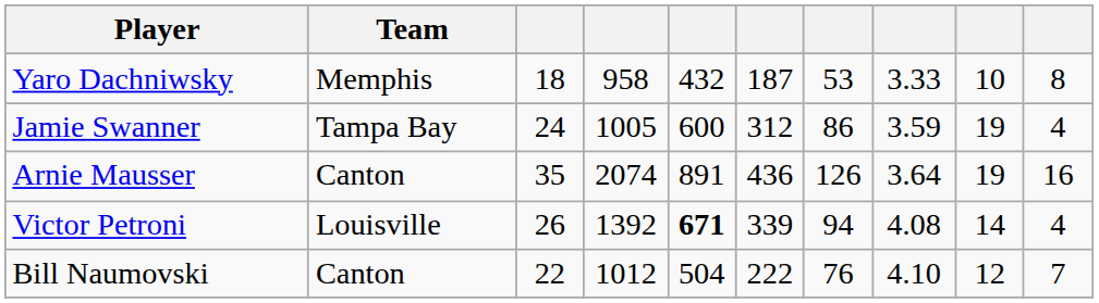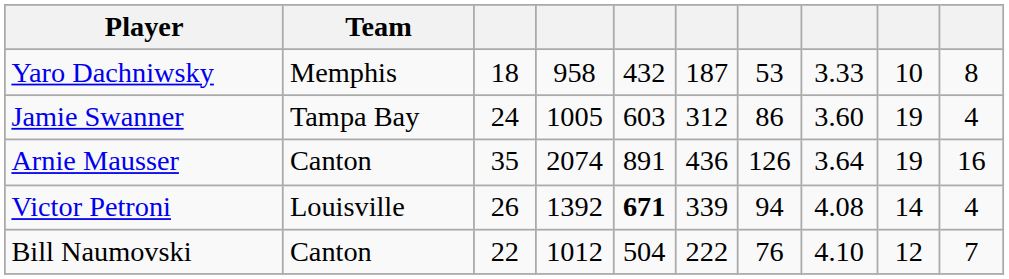 <table class="wikitable">
 <tr>
 <th width=150>Player</th>
 <th width=100>Team</th>
 <th width=28></th>
 <th width=36></th>
 <th width=28></th>
 <th width=28></th>
 <th width=28></th>
 <th width=36></th>
 <th width=28></th>
 <th width=28></th>
 </tr>
 <tr align=center>
 <td align=left><a href='#'>Yaro Dachniwsky</a></td>
 <td align=left>Memphis</td>
 <td>18</td>
 <td>958</td>
 <td>432</td>
 <td>187</td>
 <td>53</td>
 <td>3.33</td>
 <td>10</td>
 <td>8</td>
 </tr>
 <tr align=center>
 <td align=left><a href='#'>Jamie Swanner</a></td>
 <td align=left>Tampa Bay</td>
 <td>24</td>
 <td>1005</td>
-<td>600</td>
+<td>603</td>
 <td>312</td>
 <td>86</td>
-<td>3.59</td>
+<td>3.60</td>
 <td>19</td>
 <td>4</td>
 </tr>
 <tr align=center>
 <td align=left><a href='#'>Arnie Mausser</a></td>
 <td align=left>Canton</td>
 <td>35</td>
 <td>2074</td>
 <td>891</td>
 <td>436</td>
 <td>126</td>
 <td>3.64</td>
 <td>19</td>
 <td>16</td>
 </tr>
 <tr align=center>
 <td align=left><a href='#'>Victor Petroni</a></td>
 <td align=left>Louisville</td>
 <td>26</td>
 <td>1392</td>
 <td><strong>671</strong></td>
 <td>339</td>
 <td>94</td>
 <td>4.08</td>
 <td>14</td>
 <td>4</td>
 </tr>
 <tr align=center>
 <td align=left>Bill Naumovski</td>
 <td align=left>Canton</td>
 <td>22</td>
 <td>1012</td>
 <td>504</td>
 <td>222</td>
 <td>76</td>
 <td>4.10</td>
 <td>12</td>
 <td>7</td>
 </tr>
 </table>
